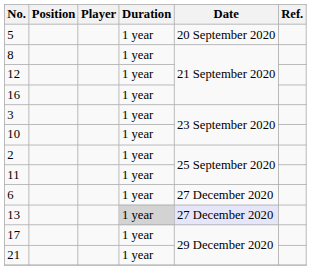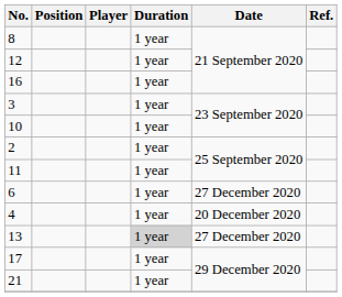 <table class="wikitable">
 <tr>
 <th scope="col">No.</th>
 <th scope="col">Position</th>
 <th scope="col">Player</th>
 <th scope="col">Duration</th>
 <th scope="col">Date</th>
 <th scope="col">Ref.</th>
-</tr>
-<tr>
-<td>5</td>
-<td></td>
-<td align="left"></td>
-<td>1 year</td>
-<td>20 September 2020</td>
-<td></td>
 </tr>
 <tr>
 <td>8</td>
 <td></td>
 <td align="left"></td>
 <td>1 year</td>
 <td rowspan="3">21 September 2020</td>
 <td></td>
 </tr>
 <tr>
 <td>12</td>
 <td></td>
 <td align="left"></td>
 <td>1 year</td>
 <td></td>
 </tr>
 <tr>
 <td>16</td>
 <td></td>
 <td align="left"></td>
 <td>1 year</td>
 <td></td>
 </tr>
 <tr>
 <td>3</td>
 <td></td>
 <td align="left"></td>
 <td>1 year</td>
 <td rowspan="2">23 September 2020</td>
 <td></td>
 </tr>
 <tr>
 <td>10</td>
 <td></td>
 <td align="left"></td>
 <td>1 year</td>
 <td></td>
 </tr>
 <tr>
 <td>2</td>
 <td></td>
 <td align="left"></td>
 <td>1 year</td>
 <td rowspan="2">25 September 2020</td>
 <td></td>
 </tr>
 <tr>
 <td>11</td>
 <td></td>
 <td align="left"></td>
 <td>1 year</td>
 <td></td>
 </tr>
 <tr>
 <td>6</td>
 <td></td>
 <td align="left"></td>
 <td>1 year</td>
 <td>27 December 2020</td>
 <td></td>
 </tr>
 <tr>
+<td>4</td>
+<td></td>
+<td align="left"></td>
+<td>1 year</td>
+<td>20 December 2020</td>
+<td></td>
+</tr>
+<tr>
 <td>13</td>
 <td></td>
 <td align="left"></td>
 <td style="background: lightgrey;">1 year</td>
-<td style="background: lavender;">27 December 2020</td>
+<td>27 December 2020</td>
 <td></td>
 </tr>
 <tr>
 <td>17</td>
 <td></td>
 <td align="left"></td>
 <td>1 year</td>
 <td rowspan="2">29 December 2020</td>
 <td></td>
 </tr>
 <tr>
 <td>21</td>
 <td></td>
 <td align="left"></td>
 <td>1 year</td>
 <td></td>
 </tr>
 <tr>
 </tr>
 </table>
